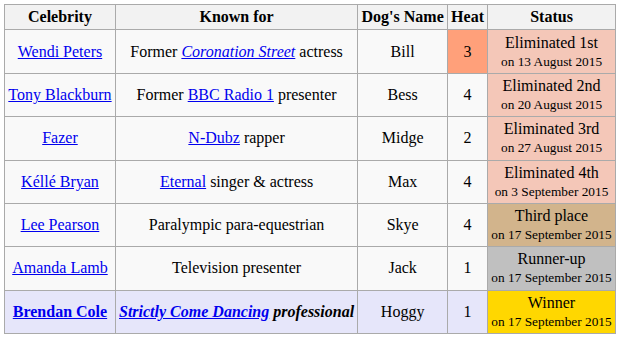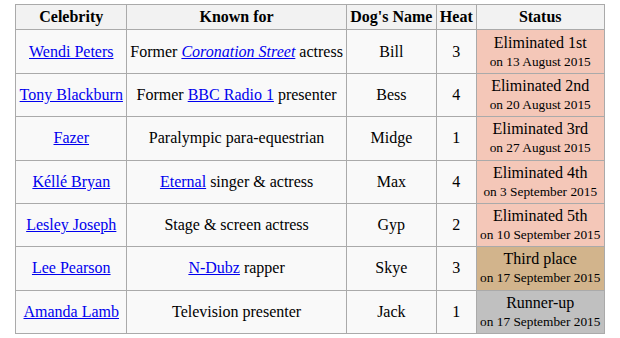 <table class="wikitable" style="margin: auto; text-align: center;">
 <tr>
 <th>Celebrity</th>
 <th>Known for</th>
 <th>Dog's Name</th>
 <th>Heat</th>
 <th>Status</th>
 </tr>
 <tr>
 <td><a href='#'>Wendi Peters</a></td>
 <td>Former <em><a href='#'>Coronation Street</a></em> actress</td>
 <td>Bill</td>
-<td style="background: lightsalmon;">3</td>
+<td>3</td>
 <td style="background:#f4c7b8;">Eliminated 1st<br><small>on 13 August 2015</small></td>
 </tr>
 <tr>
 <td><a href='#'>Tony Blackburn</a></td>
 <td>Former <a href='#'>BBC Radio 1</a> presenter</td>
 <td>Bess</td>
 <td>4</td>
 <td style="background:#f4c7b8;">Eliminated 2nd<br><small>on 20 August 2015</small></td>
 </tr>
 <tr>
 <td><a href='#'>Fazer</a></td>
-<td><a href='#'>N-Dubz</a> rapper</td>
+<td>Paralympic para-equestrian</td>
 <td>Midge</td>
-<td>2</td>
+<td>1</td>
 <td style="background:#f4c7b8;">Eliminated 3rd<br><small>on 27 August 2015</small></td>
 </tr>
 <tr>
 <td><a href='#'>Kéllé Bryan</a></td>
 <td><a href='#'>Eternal</a> singer & actress</td>
 <td>Max</td>
 <td>4</td>
 <td style="background:#f4c7b8;">Eliminated 4th<br><small>on 3 September 2015</small></td>
 </tr>
 <tr>
+<td><a href='#'>Lesley Joseph</a></td>
+<td>Stage & screen actress</td>
+<td>Gyp</td>
+<td>2</td>
+<td style="background:#f4c7b8;">Eliminated 5th<br><small>on 10 September 2015</small></td>
+</tr>
+<tr>
 <td><a href='#'>Lee Pearson</a></td>
-<td>Paralympic para-equestrian</td>
+<td><a href='#'>N-Dubz</a> rapper</td>
 <td>Skye</td>
-<td>4</td>
+<td>3</td>
 <td style="background:tan; text-align:center;">Third place<br><small>on 17 September 2015</small></td>
 </tr>
 <tr>
 <td><a href='#'>Amanda Lamb</a></td>
 <td>Television presenter</td>
 <td>Jack</td>
 <td>1</td>
 <td style="background:silver; text-align:center;">Runner-up<br><small>on 17 September 2015</small></td>
 </tr>
 <tr>
-<td bgcolor=lavender><strong><a href='#'>Brendan Cole</a></strong></td>
-<td bgcolor=lavender><strong><em><a href='#'>Strictly Come Dancing</a><em> professional<strong></td>
-<td bgcolor=lavender></strong>Hoggy<strong></td>
-<td bgcolor=lavender></strong>1<strong></td>
-<td style="background:gold; text-align:center;"></strong>Winner<strong><br><small></strong>on 17 September 2015<strong></small></td>
-</tr>
-<tr>
 </tr>
 </table>
